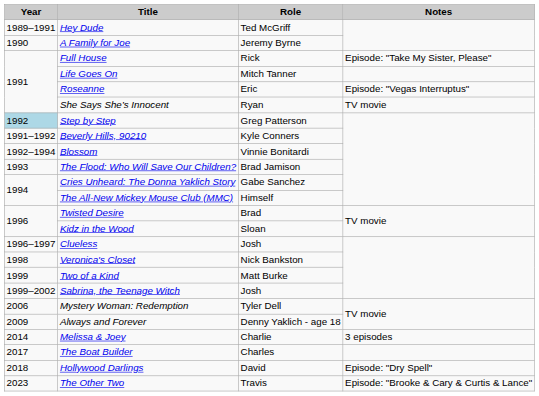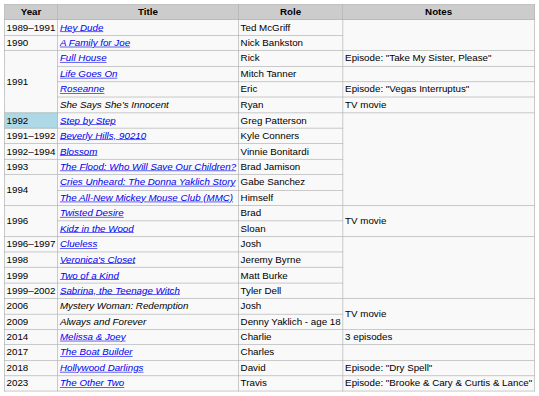 <table class="wikitable">
 <tr>
 <th style="background: #CCCCCC;">Year</th>
 <th style="background: #CCCCCC;">Title</th>
 <th style="background: #CCCCCC;">Role</th>
 <th style="background: #CCCCCC;">Notes</th>
 </tr>
 <tr>
 <td>1989–1991</td>
 <td><em><a href='#'>Hey Dude</a></em></td>
 <td>Ted McGriff</td>
 </tr>
 <tr>
 <td>1990</td>
 <td><em><a href='#'>A Family for Joe</a></em></td>
-<td>Jeremy Byrne</td>
+<td>Nick Bankston</td>
 </tr>
 <tr>
 <td rowspan=4>1991</td>
 <td><em><a href='#'>Full House</a></em></td>
 <td>Rick</td>
 <td>Episode: "Take My Sister, Please"</td>
 </tr>
 <tr>
 <td><em><a href='#'>Life Goes On</a></em></td>
 <td>Mitch Tanner</td>
 </tr>
 <tr>
 <td><em><a href='#'>Roseanne</a></em></td>
 <td>Eric</td>
 <td>Episode: "Vegas Interruptus"</td>
 </tr>
 <tr>
 <td><em>She Says She’s Innocent</em></td>
 <td>Ryan</td>
 <td>TV movie</td>
 </tr>
 <tr>
 <td style="background: lightblue;">1992</td>
 <td><em><a href='#'>Step by Step</a></em></td>
 <td>Greg Patterson</td>
 </tr>
 <tr>
 <td>1991–1992</td>
 <td><em><a href='#'>Beverly Hills, 90210</a></em></td>
 <td>Kyle Conners</td>
 </tr>
 <tr>
 <td>1992–1994</td>
 <td><em><a href='#'>Blossom</a></em></td>
 <td>Vinnie Bonitardi</td>
 </tr>
 <tr>
 <td>1993</td>
 <td><em><a href='#'>The Flood: Who Will Save Our Children?</a></em></td>
 <td>Brad Jamison</td>
 </tr>
 <tr>
 <td rowspan=2>1994</td>
 <td><em><a href='#'>Cries Unheard: The Donna Yaklich Story</a></em></td>
 <td>Gabe Sanchez</td>
 </tr>
 <tr>
 <td><em><a href='#'>The All-New Mickey Mouse Club (MMC)</a></em></td>
 <td>Himself</td>
 </tr>
 <tr>
 <td rowspan=2>1996</td>
 <td><em><a href='#'>Twisted Desire</a></em></td>
 <td>Brad</td>
 <td rowspan=2>TV movie</td>
 </tr>
 <tr>
 <td><em><a href='#'>Kidz in the Wood</a></em></td>
 <td>Sloan</td>
 </tr>
 <tr>
 <td>1996–1997</td>
 <td><em><a href='#'>Clueless</a></em></td>
 <td>Josh</td>
 </tr>
 <tr>
 <td>1998</td>
 <td><em><a href='#'>Veronica's Closet</a></em></td>
-<td>Nick Bankston</td>
+<td>Jeremy Byrne</td>
 </tr>
 <tr>
 <td>1999</td>
 <td><em><a href='#'>Two of a Kind</a></em></td>
 <td>Matt Burke</td>
 </tr>
 <tr>
 <td>1999–2002</td>
 <td><em><a href='#'>Sabrina, the Teenage Witch</a></em></td>
-<td>Josh</td>
+<td>Tyler Dell</td>
 </tr>
 <tr>
 <td>2006</td>
 <td><em>Mystery Woman: Redemption</em></td>
-<td>Tyler Dell</td>
+<td>Josh</td>
 <td rowspan=2>TV movie</td>
 </tr>
 <tr>
 <td>2009</td>
 <td><em>Always and Forever</em></td>
 <td>Denny Yaklich - age 18</td>
 </tr>
 <tr>
 <td>2014</td>
 <td><em><a href='#'>Melissa & Joey</a></em></td>
 <td>Charlie</td>
 <td>3 episodes</td>
 </tr>
 <tr>
 <td>2017</td>
 <td><em><a href='#'>The Boat Builder</a></em></td>
 <td>Charles</td>
 </tr>
 <tr>
 <td>2018</td>
 <td><em><a href='#'>Hollywood Darlings</a></em></td>
 <td>David</td>
 <td>Episode: "Dry Spell"</td>
 </tr>
 <tr>
 <td>2023</td>
 <td><em><a href='#'>The Other Two</a></em></td>
 <td>Travis</td>
 <td>Episode: "Brooke & Cary & Curtis & Lance"</td>
 </tr>
 </table>
